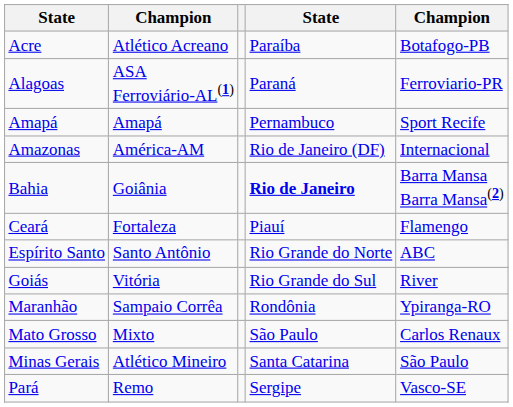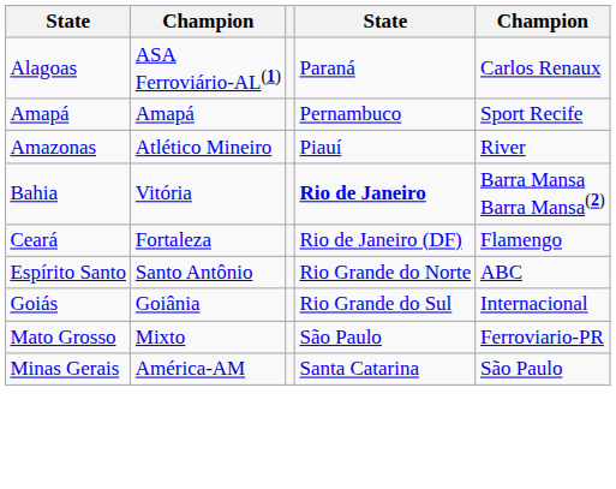 <table class="wikitable">
 <tr>
 <th>State</th>
 <th>Champion</th>
 <th></th>
 <th>State</th>
 <th>Champion</th>
 </tr>
 <tr>
-<td><a href='#'>Acre</a></td>
-<td><a href='#'>Atlético Acreano</a></td>
-<td></td>
-<td><a href='#'>Paraíba</a></td>
-<td><a href='#'>Botafogo-PB</a></td>
-</tr>
-<tr>
 <td><a href='#'>Alagoas</a></td>
 <td><a href='#'>ASA</a><br><a href='#'>Ferroviário-AL</a><sup>(<strong><a href='#'>1</a></strong>)</sup></td>
 <td></td>
 <td><a href='#'>Paraná</a></td>
-<td><a href='#'>Ferroviario-PR</a></td>
+<td><a href='#'>Carlos Renaux</a></td>
 </tr>
 <tr>
 <td><a href='#'>Amapá</a></td>
 <td><a href='#'>Amapá</a></td>
 <td></td>
 <td><a href='#'>Pernambuco</a></td>
 <td><a href='#'>Sport Recife</a></td>
 </tr>
 <tr>
 <td><a href='#'>Amazonas</a></td>
-<td><a href='#'>América-AM</a></td>
+<td><a href='#'>Atlético Mineiro</a></td>
 <td></td>
-<td><a href='#'>Rio de Janeiro (DF)</a></td>
-<td><a href='#'>Internacional</a></td>
+<td><a href='#'>Piauí</a></td>
+<td><a href='#'>River</a></td>
 </tr>
 <tr>
 <td><a href='#'>Bahia</a></td>
-<td><a href='#'>Goiânia</a></td>
+<td><a href='#'>Vitória</a></td>
 <td></td>
 <td><strong><a href='#'>Rio de Janeiro</a></strong></td>
 <td><a href='#'>Barra Mansa</a><br><a href='#'>Barra Mansa</a><sup>(<strong><a href='#'>2</a></strong>)</sup></td>
 </tr>
 <tr>
 <td><a href='#'>Ceará</a></td>
 <td><a href='#'>Fortaleza</a></td>
 <td></td>
-<td><a href='#'>Piauí</a></td>
+<td><a href='#'>Rio de Janeiro (DF)</a></td>
 <td><a href='#'>Flamengo</a></td>
 </tr>
 <tr>
 <td><a href='#'>Espírito Santo</a></td>
 <td><a href='#'>Santo Antônio</a></td>
 <td></td>
 <td><a href='#'>Rio Grande do Norte</a></td>
 <td><a href='#'>ABC</a></td>
 </tr>
 <tr>
 <td><a href='#'>Goiás</a></td>
-<td><a href='#'>Vitória</a></td>
+<td><a href='#'>Goiânia</a></td>
 <td></td>
 <td><a href='#'>Rio Grande do Sul</a></td>
-<td><a href='#'>River</a></td>
-</tr>
-<tr>
-<td><a href='#'>Maranhão</a></td>
-<td><a href='#'>Sampaio Corrêa</a></td>
-<td></td>
-<td><a href='#'>Rondônia</a></td>
-<td><a href='#'>Ypiranga-RO</a></td>
+<td><a href='#'>Internacional</a></td>
 </tr>
 <tr>
 <td><a href='#'>Mato Grosso</a></td>
 <td><a href='#'>Mixto</a></td>
 <td></td>
 <td><a href='#'>São Paulo</a></td>
-<td><a href='#'>Carlos Renaux</a></td>
+<td><a href='#'>Ferroviario-PR</a></td>
 </tr>
 <tr>
 <td><a href='#'>Minas Gerais</a></td>
-<td><a href='#'>Atlético Mineiro</a></td>
+<td><a href='#'>América-AM</a></td>
 <td></td>
 <td><a href='#'>Santa Catarina</a></td>
 <td><a href='#'>São Paulo</a></td>
 </tr>
-<tr>
-<td><a href='#'>Pará</a></td>
-<td><a href='#'>Remo</a></td>
-<td></td>
-<td><a href='#'>Sergipe</a></td>
-<td><a href='#'>Vasco-SE</a></td>
-</tr>
 </table>
